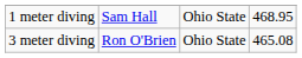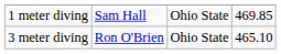 <table class="wikitable sortable" style="text-align:left">
 <tr>
 </tr>
 <tr>
 <td>1 meter diving</td>
 <td><a href='#'>Sam Hall</a></td>
 <td>Ohio State</td>
-<td>468.95</td>
+<td>469.85</td>
 </tr>
 <tr>
 <td>3 meter diving</td>
 <td><a href='#'>Ron O'Brien</a></td>
 <td>Ohio State</td>
-<td>465.08</td>
+<td>465.10</td>
 </tr>
 </table>
